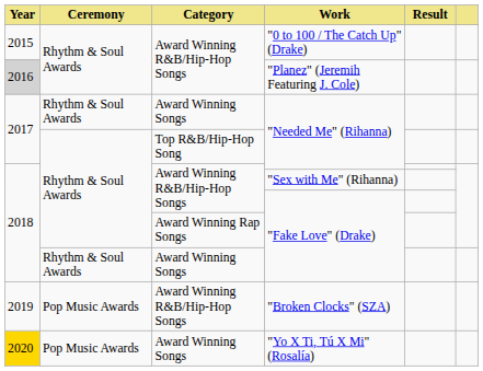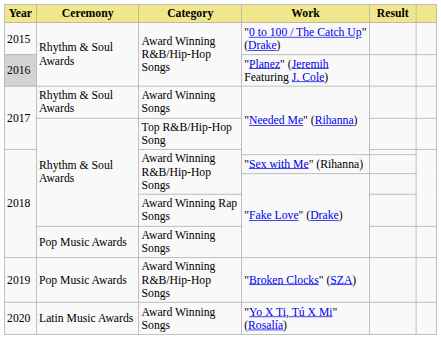 <table class="wikitable" width="95%">
 <tr>
 <th style="background:#F0E68C" width="4%">Year</th>
 <th style="background:#F0E68C" width="20%">Ceremony</th>
 <th style="background:#F0E68C" width="20%">Category</th>
 <th style="background:#F0E68C" width="25%">Work</th>
 <th style="background:#F0E68C" width="9%">Result</th>
 <th style="background:#F0E68C" width="4%"></th>
 </tr>
 <tr>
 <td>2015</td>
 <td rowspan="2">Rhythm & Soul Awards</td>
 <td rowspan="2">Award Winning R&B/Hip-Hop Songs</td>
 <td>"<a href='#'>0 to 100 / The Catch Up</a>" (<a href='#'>Drake</a>)</td>
 <td></td>
 <td style="text-align:center;"></td>
 </tr>
 <tr>
 <td style="background: lightgrey;">2016</td>
 <td>"<a href='#'>Planez</a>" (<a href='#'>Jeremih</a> Featuring <a href='#'>J. Cole</a>)</td>
 <td></td>
 <td style="text-align:center;"></td>
 </tr>
 <tr>
 <td rowspan="2">2017</td>
 <td>Rhythm & Soul Awards</td>
 <td>Award Winning Songs</td>
 <td rowspan="3">"<a href='#'>Needed Me</a>" (<a href='#'>Rihanna</a>)</td>
 <td></td>
 <td style="text-align:center;"></td>
 </tr>
 <tr>
 <td rowspan="5">Rhythm & Soul Awards</td>
 <td>Top R&B/Hip-Hop Song</td>
 <td></td>
 <td style="text-align:center;"></td>
 </tr>
 <tr>
 <td rowspan="5">2018</td>
 <td rowspan="3">Award Winning R&B/Hip-Hop Songs</td>
 <td></td>
 <td rowspan="4" style="text-align:center;"></td>
 </tr>
 <tr>
 <td "Sex with Me" (Rihanna)>"<a href='#'>Sex with Me</a>" (Rihanna)</td>
 <td></td>
 </tr>
 <tr>
 <td rowspan="3">"<a href='#'>Fake Love</a>" (<a href='#'>Drake</a>)</td>
 <td></td>
 </tr>
 <tr>
 <td Top Rap Song>Award Winning Rap Songs</td>
 <td></td>
 </tr>
 <tr>
-<td>Rhythm & Soul Awards</td>
+<td>Pop Music Awards</td>
 <td>Award Winning Songs</td>
 <td></td>
 <td style="text-align:center;"></td>
 </tr>
 <tr>
 <td>2019</td>
 <td>Pop Music Awards</td>
 <td>Award Winning R&B/Hip-Hop Songs</td>
 <td "Broken Clock" (SZA)>"<a href='#'>Broken Clocks</a>" (<a href='#'>SZA</a>)</td>
 <td></td>
 <td style="text-align:center;"></td>
 </tr>
 <tr>
-<td style="background: gold;">2020</td>
-<td>Pop Music Awards</td>
+<td>2020</td>
+<td>Latin Music Awards</td>
 <td>Award Winning Songs</td>
 <td>"<a href='#'>Yo X Ti, Tú X Mi</a>" (<a href='#'>Rosalía</a>)</td>
 <td></td>
 <td style="text-align:center;"></td>
 </tr>
 </table>
